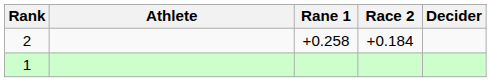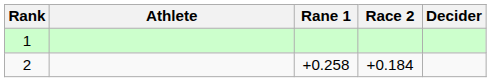 <table class=wikitable style="text-align:center">
 <tr>
 <th width=40>Rank</th>
 <th width=250>Athlete</th>
 <th width=60>Rane 1</th>
 <th width=60>Race 2</th>
 <th width=60>Decider</th>
 </tr>
+<tr bgcolor="ccffcc">
+<td>1</td>
+<td align=left></td>
+<td></td>
+<td></td>
+<td></td>
+</tr>
 <tr>
 <td>2</td>
 <td align=left></td>
 <td>+0.258</td>
 <td>+0.184</td>
 <td></td>
 </tr>
-<tr bgcolor="ccffcc">
-<td>1</td>
-<td align=left></td>
-<td></td>
-<td></td>
-<td></td>
-</tr>
 </table>
